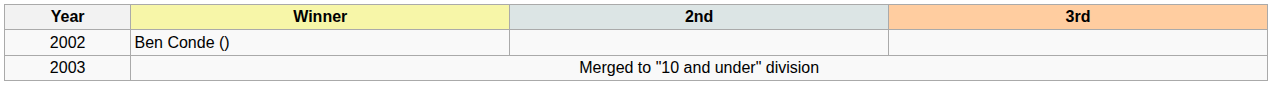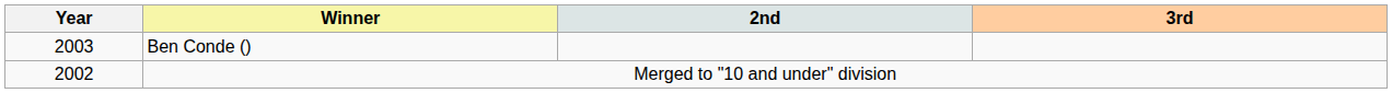 <table class="wikitable" width=100%>
 <tr>
 <th width=10%>Year</th>
 <th style="background-color: #F7F6A8;" width=30%>Winner</th>
 <th style="background-color: #DCE5E5;" width=30%>2nd</th>
 <th style="background-color: #FFCDA0;" width=30%>3rd</th>
 </tr>
 <tr>
-<td align=center>2002 </td>
+<td align=center>2003 </td>
 <td>Ben Conde ()</td>
 <td></td>
 <td></td>
 </tr>
 <tr>
-<td align=center>2003 </td>
+<td align=center>2002 </td>
 <td align=center colspan="3">Merged to "10 and under" division</td>
 </tr>
 <tr>
 </tr>
 </table>
